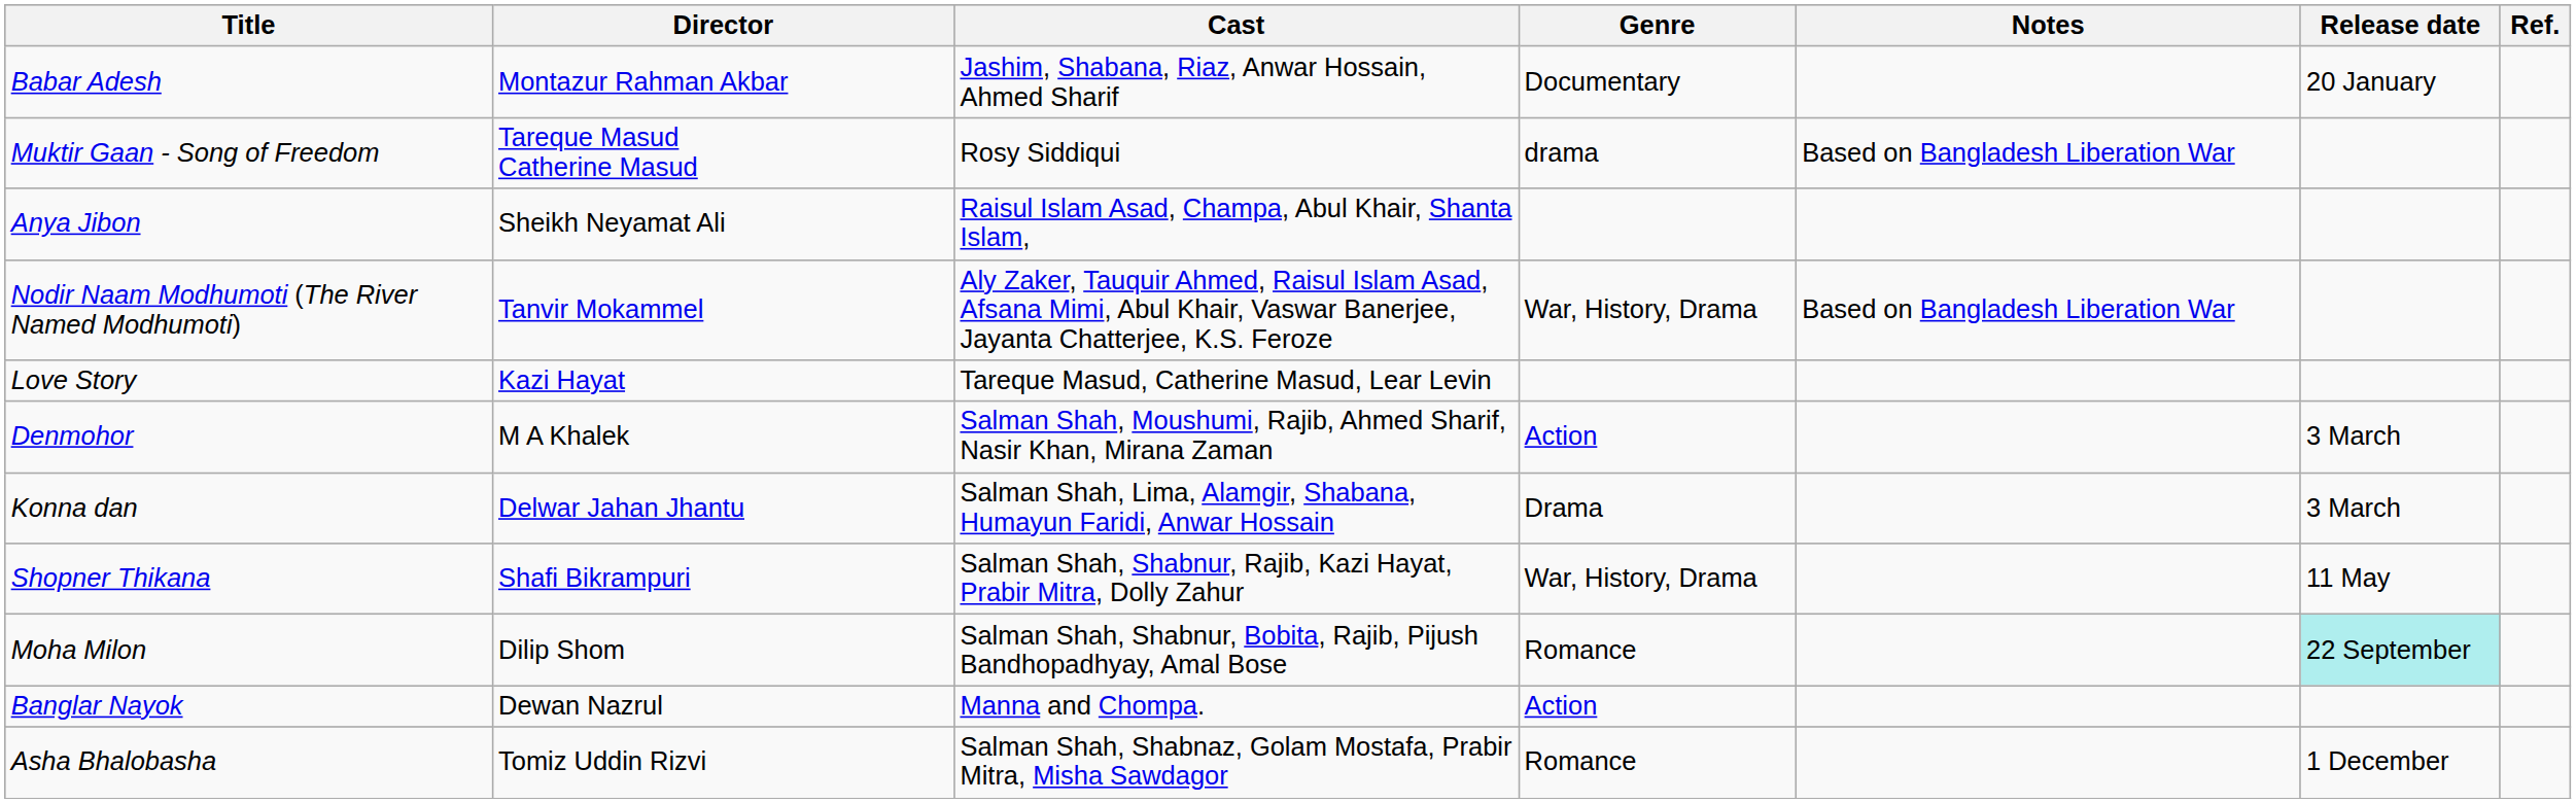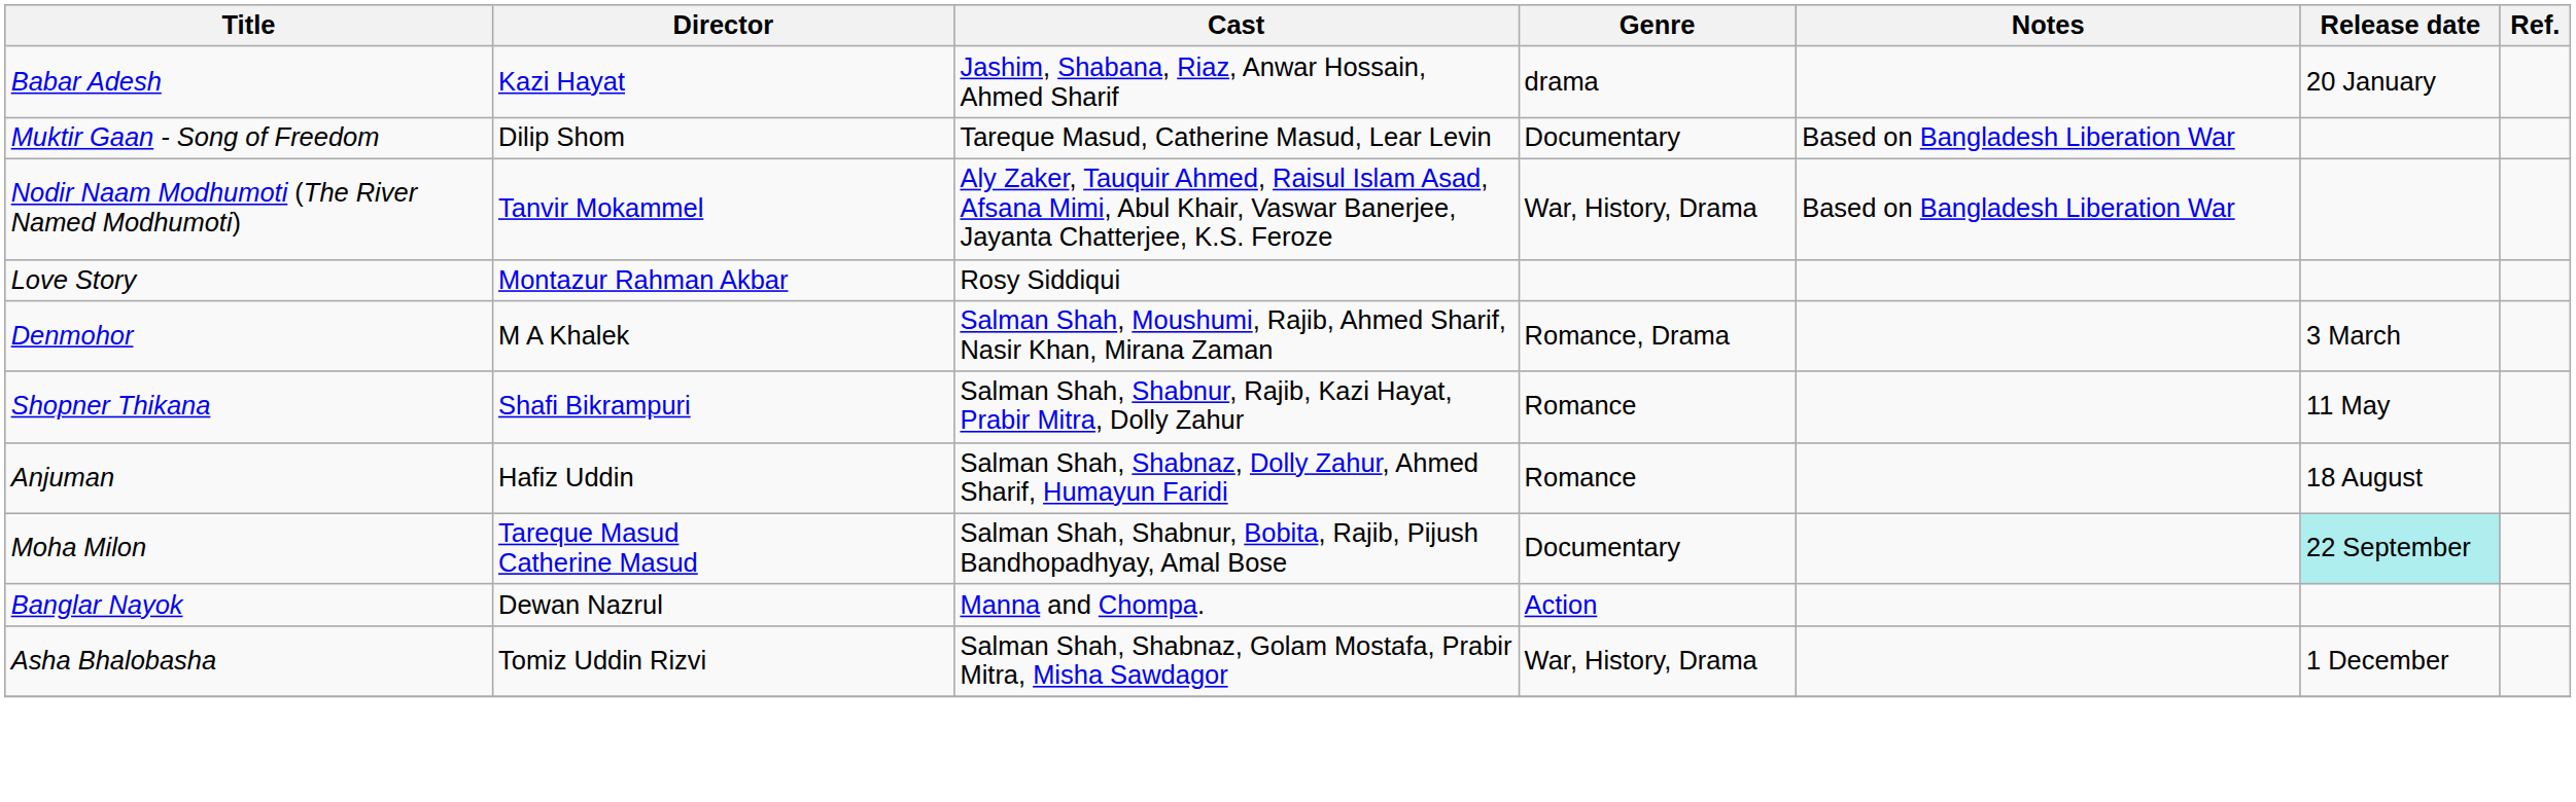 <table class="wikitable sortable">
 <tr>
 <th style="width:19%;">Title</th>
 <th style="width:18%;">Director</th>
 <th style="width:22%;">Cast</th>
 <th>Genre</th>
 <th>Notes</th>
 <th>Release date</th>
 <th>Ref.</th>
 </tr>
 <tr>
 <td><em><a href='#'>Babar Adesh</a></em></td>
-<td><a href='#'>Montazur Rahman Akbar</a></td>
+<td><a href='#'>Kazi Hayat</a></td>
 <td><a href='#'>Jashim</a>, <a href='#'>Shabana</a>, <a href='#'>Riaz</a>, Anwar Hossain, Ahmed Sharif</td>
-<td>Documentary</td>
+<td>drama</td>
 <td></td>
 <td>20 January</td>
 <td></td>
 </tr>
 <tr>
 <td><em><a href='#'>Muktir Gaan</a> - Song of Freedom</em></td>
-<td><a href='#'>Tareque Masud</a> <br> <a href='#'>Catherine Masud</a></td>
-<td>Rosy Siddiqui</td>
-<td>drama</td>
+<td>Dilip Shom</td>
+<td>Tareque Masud, Catherine Masud, Lear Levin</td>
+<td>Documentary</td>
 <td>Based on <a href='#'>Bangladesh Liberation War</a></td>
-<td></td>
-<td></td>
-</tr>
-<tr>
-<td><em><a href='#'>Anya Jibon</a></em></td>
-<td>Sheikh Neyamat Ali</td>
-<td><a href='#'>Raisul Islam Asad</a>, <a href='#'>Champa</a>, Abul Khair, <a href='#'>Shanta Islam</a>,</td>
-<td></td>
-<td></td>
 <td></td>
 <td></td>
 </tr>
 <tr>
 <td><em><a href='#'>Nodir Naam Modhumoti</a></em> (<em>The River Named Modhumoti</em>)</td>
 <td><a href='#'>Tanvir Mokammel</a></td>
 <td><a href='#'>Aly Zaker</a>, <a href='#'>Tauquir Ahmed</a>, <a href='#'>Raisul Islam Asad</a>, <a href='#'>Afsana Mimi</a>, Abul Khair, Vaswar Banerjee, Jayanta Chatterjee, K.S. Feroze</td>
 <td>War, History, Drama</td>
 <td>Based on <a href='#'>Bangladesh Liberation War</a></td>
 <td></td>
 <td></td>
 </tr>
 <tr>
 <td><em>Love Story</em></td>
-<td><a href='#'>Kazi Hayat</a></td>
-<td>Tareque Masud, Catherine Masud, Lear Levin</td>
+<td><a href='#'>Montazur Rahman Akbar</a></td>
+<td>Rosy Siddiqui</td>
 <td></td>
 <td></td>
 <td></td>
 <td></td>
 </tr>
 <tr>
 <td><em><a href='#'>Denmohor</a></em></td>
 <td>M A Khalek</td>
 <td><a href='#'>Salman Shah</a>, <a href='#'>Moushumi</a>, Rajib, Ahmed Sharif, Nasir Khan, Mirana Zaman</td>
-<td><a href='#'>Action</a></td>
-<td></td>
-<td>3 March</td>
-<td></td>
-</tr>
-<tr>
-<td><em>Konna dan</em></td>
-<td><a href='#'>Delwar Jahan Jhantu</a></td>
-<td>Salman Shah, Lima, <a href='#'>Alamgir</a>, <a href='#'>Shabana</a>, <a href='#'>Humayun Faridi</a>, <a href='#'>Anwar Hossain</a></td>
-<td>Drama</td>
+<td>Romance, Drama</td>
 <td></td>
 <td>3 March</td>
 <td></td>
 </tr>
 <tr>
 <td><em><a href='#'>Shopner Thikana</a></em></td>
 <td><a href='#'>Shafi Bikrampuri</a></td>
 <td>Salman Shah, <a href='#'>Shabnur</a>, Rajib, Kazi Hayat, <a href='#'>Prabir Mitra</a>, Dolly Zahur</td>
-<td>War, History, Drama</td>
+<td>Romance</td>
 <td></td>
 <td>11 May</td>
 <td></td>
 </tr>
 <tr>
+<td><em>Anjuman</em></td>
+<td>Hafiz Uddin</td>
+<td>Salman Shah, <a href='#'>Shabnaz</a>, <a href='#'>Dolly Zahur</a>, Ahmed Sharif, <a href='#'>Humayun Faridi</a></td>
+<td>Romance</td>
+<td></td>
+<td>18 August</td>
+<td></td>
+</tr>
+<tr>
 <td><em>Moha Milon</em></td>
-<td>Dilip Shom</td>
+<td><a href='#'>Tareque Masud</a> <br> <a href='#'>Catherine Masud</a></td>
 <td>Salman Shah, Shabnur, <a href='#'>Bobita</a>, Rajib, Pijush Bandhopadhyay, Amal Bose</td>
-<td>Romance</td>
+<td>Documentary</td>
 <td></td>
 <td style="background: paleturquoise;">22 September</td>
 <td></td>
 </tr>
 <tr>
 <td><em><a href='#'>Banglar Nayok</a></em></td>
 <td>Dewan Nazrul</td>
 <td><a href='#'>Manna</a> and <a href='#'>Chompa</a>.</td>
 <td><a href='#'>Action</a></td>
 <td></td>
 <td></td>
 <td></td>
 </tr>
 <tr>
 <td><em>Asha Bhalobasha</em></td>
 <td>Tomiz Uddin Rizvi</td>
 <td>Salman Shah, Shabnaz, Golam Mostafa, Prabir Mitra, <a href='#'>Misha Sawdagor</a></td>
-<td>Romance</td>
+<td>War, History, Drama</td>
 <td></td>
 <td>1 December</td>
 <td></td>
 </tr>
 <tr>
 </tr>
 </table>
